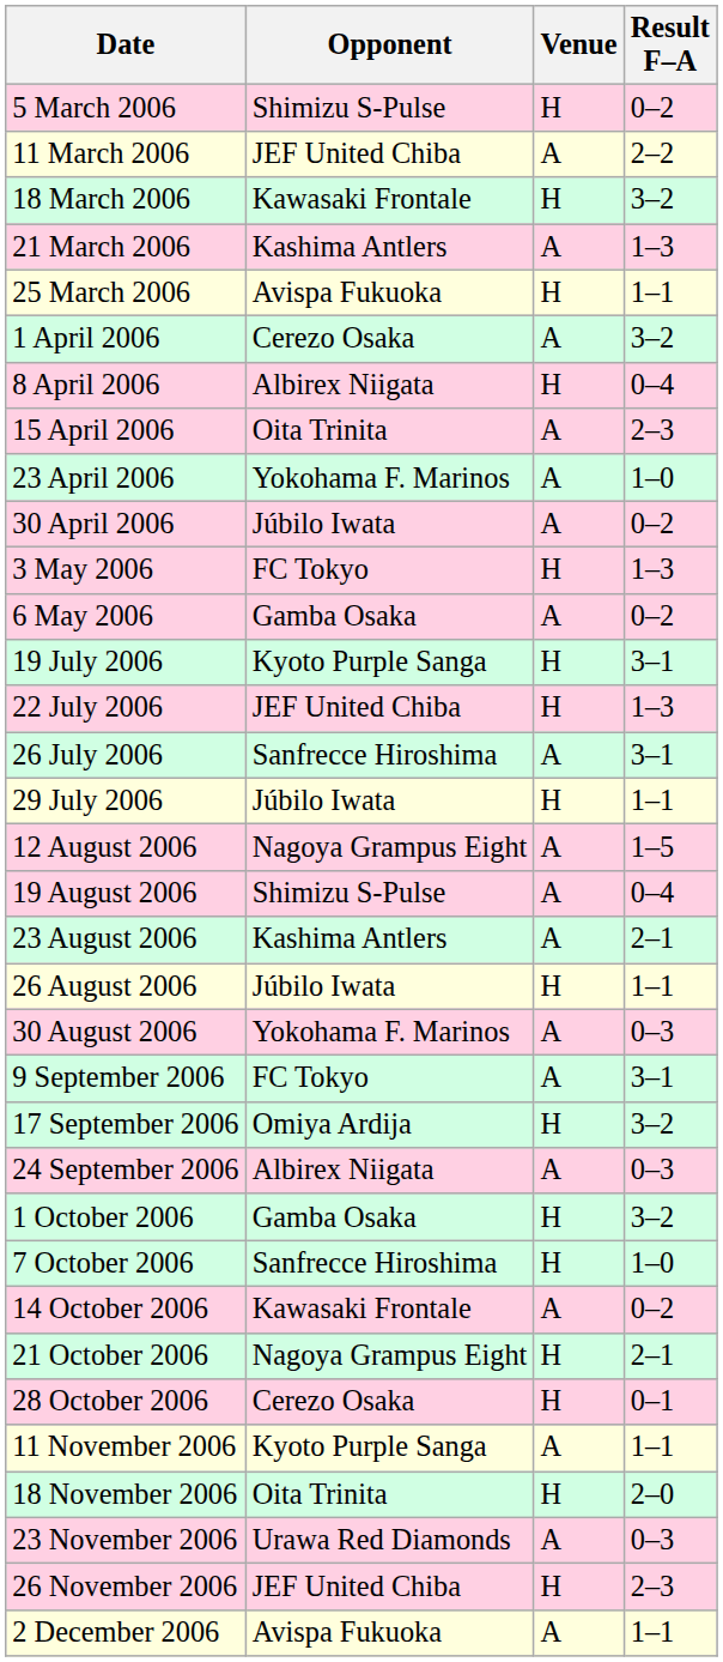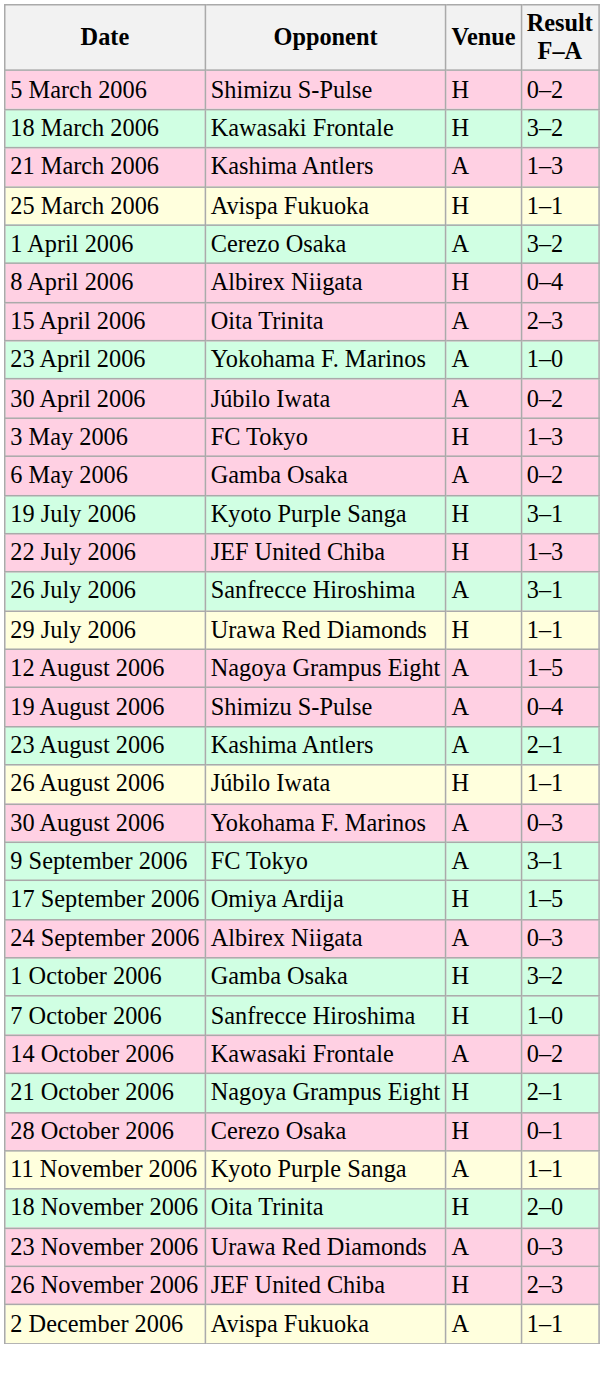 <table class="wikitable sortable">
 <tr>
 <th>Date</th>
 <th>Opponent</th>
 <th>Venue</th>
 <th>Result<br>F–A</th>
 </tr>
 <tr bgcolor="ffd0e3">
 <td>5 March 2006</td>
 <td>Shimizu S-Pulse</td>
 <td>H</td>
 <td>0–2</td>
-</tr>
-<tr bgcolor="ffffdd">
-<td>11 March 2006</td>
-<td>JEF United Chiba</td>
-<td>A</td>
-<td>2–2</td>
 </tr>
 <tr bgcolor="d0ffe3">
 <td>18 March 2006</td>
 <td>Kawasaki Frontale</td>
 <td>H</td>
 <td>3–2</td>
 </tr>
 <tr bgcolor="ffd0e3">
 <td>21 March 2006</td>
 <td>Kashima Antlers</td>
 <td>A</td>
 <td>1–3</td>
 </tr>
 <tr bgcolor="ffffdd">
 <td>25 March 2006</td>
 <td>Avispa Fukuoka</td>
 <td>H</td>
 <td>1–1</td>
 </tr>
 <tr bgcolor="d0ffe3">
 <td>1 April 2006</td>
 <td>Cerezo Osaka</td>
 <td>A</td>
 <td>3–2</td>
 </tr>
 <tr bgcolor="ffd0e3">
 <td>8 April 2006</td>
 <td>Albirex Niigata</td>
 <td>H</td>
 <td>0–4</td>
 </tr>
 <tr bgcolor="ffd0e3">
 <td>15 April 2006</td>
 <td>Oita Trinita</td>
 <td>A</td>
 <td>2–3</td>
 </tr>
 <tr bgcolor="d0ffe3">
 <td>23 April 2006</td>
 <td>Yokohama F. Marinos</td>
 <td>A</td>
 <td>1–0</td>
 </tr>
 <tr bgcolor="ffd0e3">
 <td>30 April 2006</td>
 <td>Júbilo Iwata</td>
 <td>A</td>
 <td>0–2</td>
 </tr>
 <tr bgcolor="ffd0e3">
 <td>3 May 2006</td>
 <td>FC Tokyo</td>
 <td>H</td>
 <td>1–3</td>
 </tr>
 <tr bgcolor="ffd0e3">
 <td>6 May 2006</td>
 <td>Gamba Osaka</td>
 <td>A</td>
 <td>0–2</td>
 </tr>
 <tr bgcolor="d0ffe3">
 <td>19 July 2006</td>
 <td>Kyoto Purple Sanga</td>
 <td>H</td>
 <td>3–1</td>
 </tr>
 <tr bgcolor="ffd0e3">
 <td>22 July 2006</td>
 <td>JEF United Chiba</td>
 <td>H</td>
 <td>1–3</td>
 </tr>
 <tr bgcolor="d0ffe3">
 <td>26 July 2006</td>
 <td>Sanfrecce Hiroshima</td>
 <td>A</td>
 <td>3–1</td>
 </tr>
 <tr bgcolor="ffffdd">
 <td>29 July 2006</td>
-<td>Júbilo Iwata</td>
+<td>Urawa Red Diamonds</td>
 <td>H</td>
 <td>1–1</td>
 </tr>
 <tr bgcolor="ffd0e3">
 <td>12 August 2006</td>
 <td>Nagoya Grampus Eight</td>
 <td>A</td>
 <td>1–5</td>
 </tr>
 <tr bgcolor="ffd0e3">
 <td>19 August 2006</td>
 <td>Shimizu S-Pulse</td>
 <td>A</td>
 <td>0–4</td>
 </tr>
 <tr bgcolor="d0ffe3">
 <td>23 August 2006</td>
 <td>Kashima Antlers</td>
 <td>A</td>
 <td>2–1</td>
 </tr>
 <tr bgcolor="ffffdd">
 <td>26 August 2006</td>
 <td>Júbilo Iwata</td>
 <td>H</td>
 <td>1–1</td>
 </tr>
 <tr bgcolor="ffd0e3">
 <td>30 August 2006</td>
 <td>Yokohama F. Marinos</td>
 <td>A</td>
 <td>0–3</td>
 </tr>
 <tr bgcolor="d0ffe3">
 <td>9 September 2006</td>
 <td>FC Tokyo</td>
 <td>A</td>
 <td>3–1</td>
 </tr>
 <tr bgcolor="d0ffe3">
 <td>17 September 2006</td>
 <td>Omiya Ardija</td>
 <td>H</td>
-<td>3–2</td>
+<td>1–5</td>
 </tr>
 <tr bgcolor="ffd0e3">
 <td>24 September 2006</td>
 <td>Albirex Niigata</td>
 <td>A</td>
 <td>0–3</td>
 </tr>
 <tr bgcolor="d0ffe3">
 <td>1 October 2006</td>
 <td>Gamba Osaka</td>
 <td>H</td>
 <td>3–2</td>
 </tr>
 <tr bgcolor="d0ffe3">
 <td>7 October 2006</td>
 <td>Sanfrecce Hiroshima</td>
 <td>H</td>
 <td>1–0</td>
 </tr>
 <tr bgcolor="ffd0e3">
 <td>14 October 2006</td>
 <td>Kawasaki Frontale</td>
 <td>A</td>
 <td>0–2</td>
 </tr>
 <tr bgcolor="d0ffe3">
 <td>21 October 2006</td>
 <td>Nagoya Grampus Eight</td>
 <td>H</td>
 <td>2–1</td>
 </tr>
 <tr bgcolor="ffd0e3">
 <td>28 October 2006</td>
 <td>Cerezo Osaka</td>
 <td>H</td>
 <td>0–1</td>
 </tr>
 <tr bgcolor="ffffdd">
 <td>11 November 2006</td>
 <td>Kyoto Purple Sanga</td>
 <td>A</td>
 <td>1–1</td>
 </tr>
 <tr bgcolor="d0ffe3">
 <td>18 November 2006</td>
 <td>Oita Trinita</td>
 <td>H</td>
 <td>2–0</td>
 </tr>
 <tr bgcolor="ffd0e3">
 <td>23 November 2006</td>
 <td>Urawa Red Diamonds</td>
 <td>A</td>
 <td>0–3</td>
 </tr>
 <tr bgcolor="ffd0e3">
 <td>26 November 2006</td>
 <td>JEF United Chiba</td>
 <td>H</td>
 <td>2–3</td>
 </tr>
 <tr bgcolor="ffffdd">
 <td>2 December 2006</td>
 <td>Avispa Fukuoka</td>
 <td>A</td>
 <td>1–1</td>
 </tr>
 </table>
